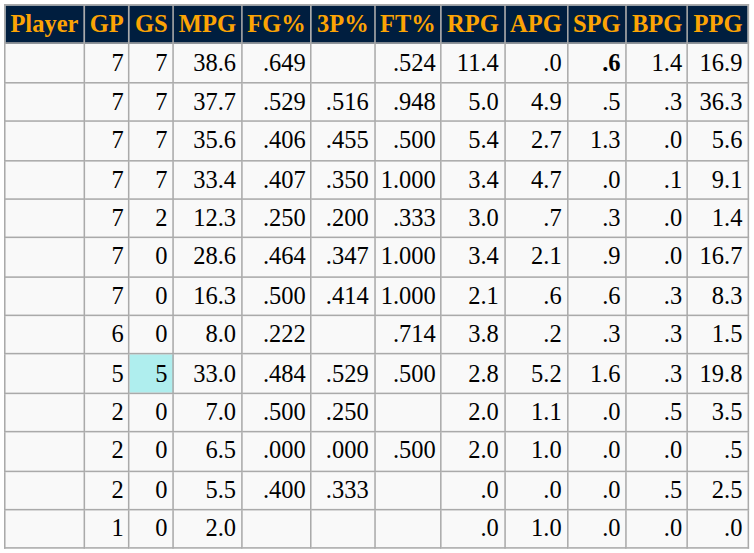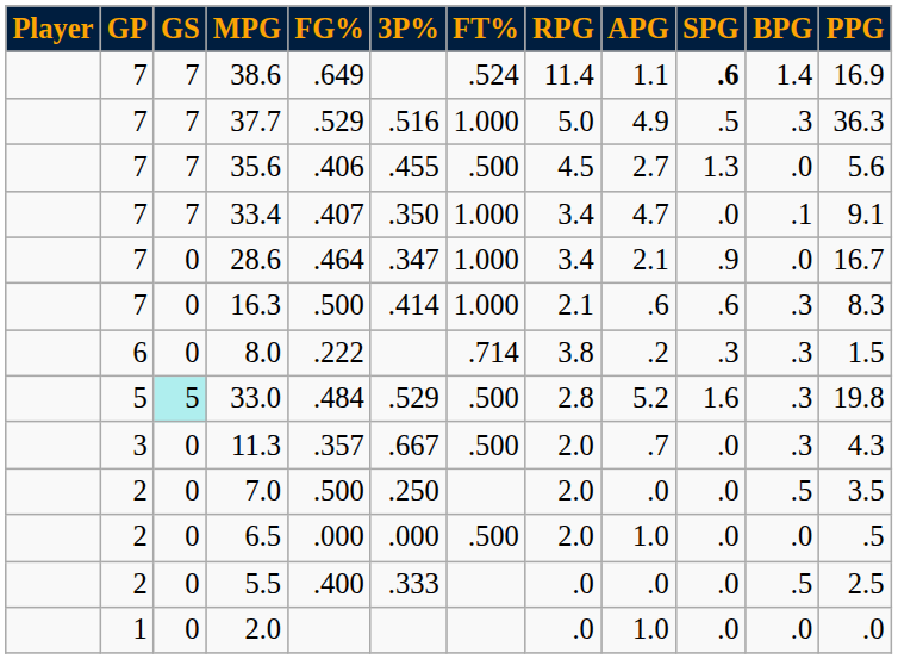 <table class="wikitable sortable" style="text-align:right;">
 <tr>
 <th style="background:#001E3F; color:#FCA404">Player</th>
 <th style="background:#001E3F; color:#FCA404">GP</th>
 <th style="background:#001E3F; color:#FCA404">GS</th>
 <th style="background:#001E3F; color:#FCA404">MPG</th>
 <th style="background:#001E3F; color:#FCA404">FG%</th>
 <th style="background:#001E3F; color:#FCA404">3P%</th>
 <th style="background:#001E3F; color:#FCA404">FT%</th>
 <th style="background:#001E3F; color:#FCA404">RPG</th>
 <th style="background:#001E3F; color:#FCA404">APG</th>
 <th style="background:#001E3F; color:#FCA404">SPG</th>
 <th style="background:#001E3F; color:#FCA404">BPG</th>
 <th style="background:#001E3F; color:#FCA404">PPG</th>
 </tr>
 <tr>
 <td style="text-align:left;"></td>
 <td>7</td>
 <td>7</td>
 <td>38.6</td>
 <td>.649</td>
 <td></td>
 <td>.524</td>
 <td>11.4</td>
-<td>.0</td>
+<td>1.1</td>
 <td><strong>.6</strong></td>
 <td>1.4</td>
 <td>16.9</td>
 </tr>
 <tr>
 <td style="text-align:left;"></td>
 <td>7</td>
 <td>7</td>
 <td>37.7</td>
 <td>.529</td>
 <td>.516</td>
-<td>.948</td>
+<td>1.000</td>
 <td>5.0</td>
 <td>4.9</td>
 <td>.5</td>
 <td>.3</td>
 <td>36.3</td>
 </tr>
 <tr>
 <td style="text-align:left;"></td>
 <td>7</td>
 <td>7</td>
 <td>35.6</td>
 <td>.406</td>
 <td>.455</td>
 <td>.500</td>
-<td>5.4</td>
+<td>4.5</td>
 <td>2.7</td>
 <td>1.3</td>
 <td>.0</td>
 <td>5.6</td>
 </tr>
 <tr>
 <td style="text-align:left;"></td>
 <td>7</td>
 <td>7</td>
 <td>33.4</td>
 <td>.407</td>
 <td>.350</td>
 <td>1.000</td>
 <td>3.4</td>
 <td>4.7</td>
 <td>.0</td>
 <td>.1</td>
 <td>9.1</td>
-</tr>
-<tr>
-<td style="text-align:left;"></td>
-<td>7</td>
-<td>2</td>
-<td>12.3</td>
-<td>.250</td>
-<td>.200</td>
-<td>.333</td>
-<td>3.0</td>
-<td>.7</td>
-<td>.3</td>
-<td>.0</td>
-<td>1.4</td>
 </tr>
 <tr>
 <td style="text-align:left;"></td>
 <td>7</td>
 <td>0</td>
 <td>28.6</td>
 <td>.464</td>
 <td>.347</td>
 <td>1.000</td>
 <td>3.4</td>
 <td>2.1</td>
 <td>.9</td>
 <td>.0</td>
 <td>16.7</td>
 </tr>
 <tr>
 <td style="text-align:left;"></td>
 <td>7</td>
 <td>0</td>
 <td>16.3</td>
 <td>.500</td>
 <td>.414</td>
 <td>1.000</td>
 <td>2.1</td>
 <td>.6</td>
 <td>.6</td>
 <td>.3</td>
 <td>8.3</td>
 </tr>
 <tr>
 <td style="text-align:left;"></td>
 <td>6</td>
 <td>0</td>
 <td>8.0</td>
 <td>.222</td>
 <td></td>
 <td>.714</td>
 <td>3.8</td>
 <td>.2</td>
 <td>.3</td>
 <td>.3</td>
 <td>1.5</td>
 </tr>
 <tr>
 <td style="text-align:left;"></td>
 <td>5</td>
 <td style="background: paleturquoise;">5</td>
 <td>33.0</td>
 <td>.484</td>
 <td>.529</td>
 <td>.500</td>
 <td>2.8</td>
 <td>5.2</td>
 <td>1.6</td>
 <td>.3</td>
 <td>19.8</td>
 </tr>
 <tr>
 <td style="text-align:left;"></td>
+<td>3</td>
+<td>0</td>
+<td>11.3</td>
+<td>.357</td>
+<td>.667</td>
+<td>.500</td>
+<td>2.0</td>
+<td>.7</td>
+<td>.0</td>
+<td>.3</td>
+<td>4.3</td>
+</tr>
+<tr>
+<td style="text-align:left;"></td>
 <td>2</td>
 <td>0</td>
 <td>7.0</td>
 <td>.500</td>
 <td>.250</td>
 <td></td>
 <td>2.0</td>
-<td>1.1</td>
+<td>.0</td>
 <td>.0</td>
 <td>.5</td>
 <td>3.5</td>
 </tr>
 <tr>
 <td style="text-align:left;"></td>
 <td>2</td>
 <td>0</td>
 <td>6.5</td>
 <td>.000</td>
 <td>.000</td>
 <td>.500</td>
 <td>2.0</td>
 <td>1.0</td>
 <td>.0</td>
 <td>.0</td>
 <td>.5</td>
 </tr>
 <tr>
 <td style="text-align:left;"></td>
 <td>2</td>
 <td>0</td>
 <td>5.5</td>
 <td>.400</td>
 <td>.333</td>
 <td></td>
 <td>.0</td>
 <td>.0</td>
 <td>.0</td>
 <td>.5</td>
 <td>2.5</td>
 </tr>
 <tr>
 <td style="text-align:left;"></td>
 <td>1</td>
 <td>0</td>
 <td>2.0</td>
 <td></td>
 <td></td>
 <td></td>
 <td>.0</td>
 <td>1.0</td>
 <td>.0</td>
 <td>.0</td>
 <td>.0</td>
 </tr>
 </table>
